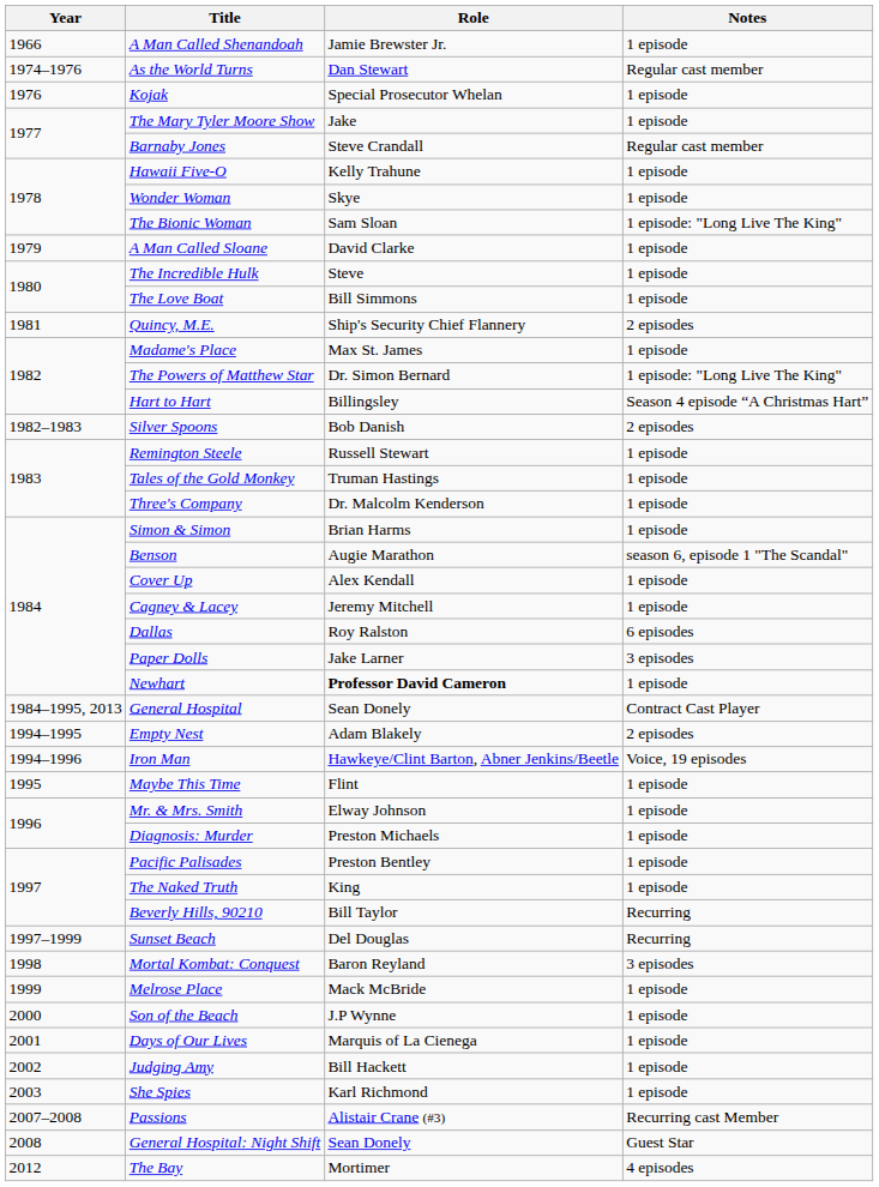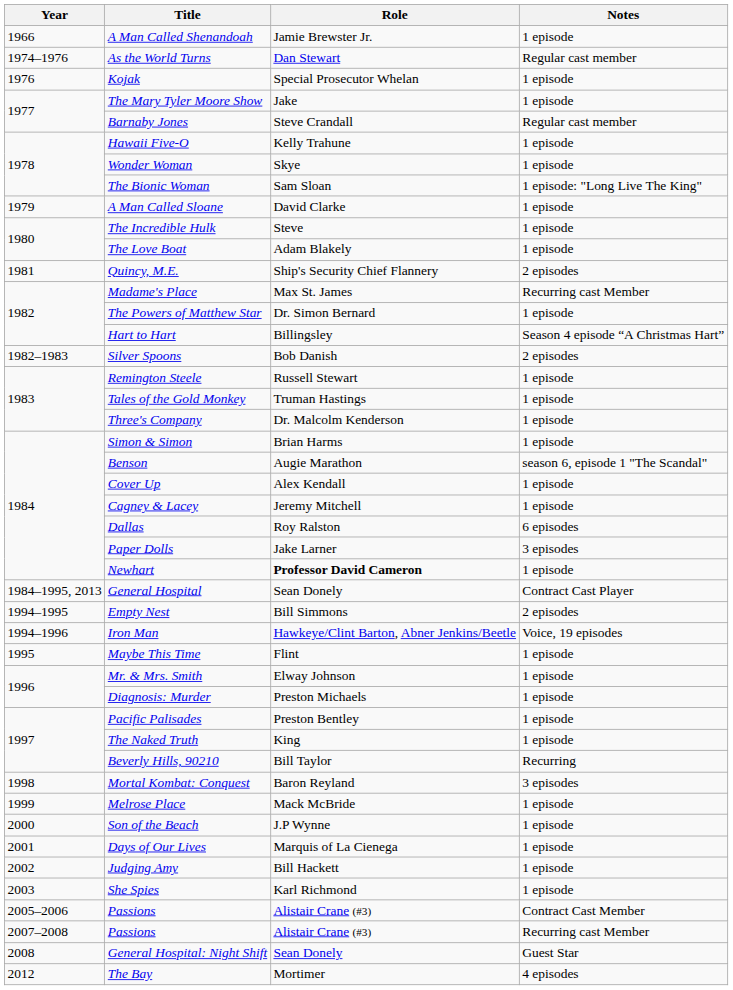 <table class="wikitable">
 <tr>
 <th>Year</th>
 <th>Title</th>
 <th>Role</th>
 <th>Notes</th>
 </tr>
 <tr>
 <td>1966</td>
 <td><em><a href='#'>A Man Called Shenandoah</a></em></td>
 <td>Jamie Brewster Jr.</td>
 <td>1 episode</td>
 </tr>
 <tr>
 <td>1974–1976</td>
 <td><em><a href='#'>As the World Turns</a></em></td>
 <td><a href='#'>Dan Stewart</a></td>
 <td>Regular cast member</td>
 </tr>
 <tr>
 <td>1976</td>
 <td><em><a href='#'>Kojak</a></em></td>
 <td>Special Prosecutor Whelan</td>
 <td>1 episode</td>
 </tr>
 <tr>
 <td rowspan=2>1977</td>
 <td><em><a href='#'>The Mary Tyler Moore Show</a></em></td>
 <td>Jake</td>
 <td>1 episode</td>
 </tr>
 <tr>
 <td><em><a href='#'>Barnaby Jones</a></em></td>
 <td>Steve Crandall</td>
 <td>Regular cast member</td>
 </tr>
 <tr>
 <td rowspan=3>1978</td>
 <td><em><a href='#'>Hawaii Five-O</a></em></td>
 <td>Kelly Trahune</td>
 <td>1 episode</td>
 </tr>
 <tr>
 <td><em><a href='#'>Wonder Woman</a></em></td>
 <td>Skye</td>
 <td>1 episode</td>
 </tr>
 <tr>
 <td><em><a href='#'>The Bionic Woman</a></em></td>
 <td>Sam Sloan</td>
 <td>1 episode: "Long Live The King"</td>
 </tr>
 <tr>
 <td>1979</td>
 <td><em><a href='#'>A Man Called Sloane</a></em></td>
 <td>David Clarke</td>
 <td>1 episode</td>
 </tr>
 <tr>
 <td rowspan=2>1980</td>
 <td><em><a href='#'>The Incredible Hulk</a></em></td>
 <td>Steve</td>
 <td>1 episode</td>
 </tr>
 <tr>
 <td><em><a href='#'>The Love Boat</a></em></td>
-<td>Bill Simmons</td>
+<td>Adam Blakely</td>
 <td>1 episode</td>
 </tr>
 <tr>
 <td>1981</td>
 <td><em><a href='#'>Quincy, M.E.</a></em></td>
 <td>Ship's Security Chief Flannery</td>
 <td>2 episodes</td>
 </tr>
 <tr>
 <td rowspan=3>1982</td>
 <td><em><a href='#'>Madame's Place</a></em></td>
 <td>Max St. James</td>
-<td>1 episode</td>
+<td>Recurring cast Member</td>
 </tr>
 <tr>
 <td><em><a href='#'>The Powers of Matthew Star</a></em></td>
 <td>Dr. Simon Bernard</td>
-<td>1 episode: "Long Live The King"</td>
+<td>1 episode</td>
 </tr>
 <tr>
 <td><em><a href='#'>Hart to Hart</a></em></td>
 <td>Billingsley</td>
 <td>Season 4 episode “A Christmas Hart”</td>
 </tr>
 <tr>
 <td>1982–1983</td>
 <td><em><a href='#'>Silver Spoons</a></em></td>
 <td>Bob Danish</td>
 <td>2 episodes</td>
 </tr>
 <tr>
 <td rowspan=3>1983</td>
 <td><em><a href='#'>Remington Steele</a></em></td>
 <td>Russell Stewart</td>
 <td>1 episode</td>
 </tr>
 <tr>
 <td><em><a href='#'>Tales of the Gold Monkey</a></em></td>
 <td>Truman Hastings</td>
 <td>1 episode</td>
 </tr>
 <tr>
 <td><em><a href='#'>Three's Company</a></em></td>
 <td>Dr. Malcolm Kenderson</td>
 <td>1 episode</td>
 </tr>
 <tr>
 <td rowspan=7>1984</td>
 <td><em><a href='#'>Simon & Simon</a></em></td>
 <td>Brian Harms</td>
 <td>1 episode</td>
 </tr>
 <tr>
 <td><em><a href='#'>Benson</a></em></td>
 <td>Augie Marathon</td>
 <td>season 6, episode 1 "The Scandal"</td>
 </tr>
 <tr>
 <td><em><a href='#'>Cover Up</a></em></td>
 <td>Alex Kendall</td>
 <td>1 episode</td>
 </tr>
 <tr>
 <td><em><a href='#'>Cagney & Lacey</a></em></td>
 <td>Jeremy Mitchell</td>
 <td>1 episode</td>
 </tr>
 <tr>
 <td><em><a href='#'>Dallas</a></em></td>
 <td>Roy Ralston</td>
 <td>6 episodes</td>
 </tr>
 <tr>
 <td><em><a href='#'>Paper Dolls</a></em></td>
 <td>Jake Larner</td>
 <td>3 episodes</td>
 </tr>
 <tr>
 <td><em><a href='#'>Newhart</a></em></td>
 <td><strong>Professor David Cameron</strong></td>
 <td>1 episode</td>
 </tr>
 <tr>
 <td>1984–1995, 2013</td>
 <td><em><a href='#'>General Hospital</a></em></td>
 <td>Sean Donely</td>
 <td>Contract Cast Player</td>
 </tr>
 <tr>
 <td>1994–1995</td>
 <td><em><a href='#'>Empty Nest</a></em></td>
-<td>Adam Blakely</td>
+<td>Bill Simmons</td>
 <td>2 episodes</td>
 </tr>
 <tr>
 <td>1994–1996</td>
 <td><em><a href='#'>Iron Man</a></em></td>
 <td><a href='#'>Hawkeye/Clint Barton</a>, <a href='#'>Abner Jenkins/Beetle</a></td>
 <td>Voice, 19 episodes</td>
 </tr>
 <tr>
 <td>1995</td>
 <td><em><a href='#'>Maybe This Time</a></em></td>
 <td>Flint</td>
 <td>1 episode</td>
 </tr>
 <tr>
 <td rowspan=2>1996</td>
 <td><em><a href='#'>Mr. & Mrs. Smith</a></em></td>
 <td>Elway Johnson</td>
 <td>1 episode</td>
 </tr>
 <tr>
 <td><em><a href='#'>Diagnosis: Murder</a></em></td>
 <td>Preston Michaels</td>
 <td>1 episode</td>
 </tr>
 <tr>
 <td rowspan=3>1997</td>
 <td><em><a href='#'>Pacific Palisades</a></em></td>
 <td>Preston Bentley</td>
 <td>1 episode</td>
 </tr>
 <tr>
 <td><em><a href='#'>The Naked Truth</a></em></td>
 <td>King</td>
 <td>1 episode</td>
 </tr>
 <tr>
 <td><em><a href='#'>Beverly Hills, 90210</a></em></td>
 <td>Bill Taylor</td>
 <td>Recurring</td>
 </tr>
 <tr>
-<td>1997–1999</td>
-<td><em><a href='#'>Sunset Beach</a></em></td>
-<td>Del Douglas</td>
-<td>Recurring</td>
-</tr>
-<tr>
 <td>1998</td>
 <td><em><a href='#'>Mortal Kombat: Conquest</a></em></td>
 <td>Baron Reyland</td>
 <td>3 episodes</td>
 </tr>
 <tr>
 <td>1999</td>
 <td><em><a href='#'>Melrose Place</a></em></td>
 <td>Mack McBride</td>
 <td>1 episode</td>
 </tr>
 <tr>
 <td>2000</td>
 <td><em><a href='#'>Son of the Beach</a></em></td>
 <td>J.P Wynne</td>
 <td>1 episode</td>
 </tr>
 <tr>
 <td>2001</td>
 <td><em><a href='#'>Days of Our Lives</a></em></td>
 <td>Marquis of La Cienega</td>
 <td>1 episode</td>
 </tr>
 <tr>
 <td>2002</td>
 <td><em><a href='#'>Judging Amy</a></em></td>
 <td>Bill Hackett</td>
 <td>1 episode</td>
 </tr>
 <tr>
 <td>2003</td>
 <td><em><a href='#'>She Spies</a></em></td>
 <td>Karl Richmond</td>
 <td>1 episode</td>
 </tr>
 <tr>
+<td>2005–2006</td>
+<td><em><a href='#'>Passions</a></em></td>
+<td><a href='#'>Alistair Crane</a> <small>(#3)</small></td>
+<td>Contract Cast Member</td>
+</tr>
+<tr>
 <td>2007–2008</td>
 <td><em><a href='#'>Passions</a></em></td>
 <td><a href='#'>Alistair Crane</a> <small>(#3)</small></td>
 <td>Recurring cast Member</td>
 </tr>
 <tr>
 <td>2008</td>
 <td><em><a href='#'>General Hospital: Night Shift</a></em></td>
 <td><a href='#'>Sean Donely</a></td>
 <td>Guest Star</td>
 </tr>
 <tr>
 <td>2012</td>
 <td><em><a href='#'>The Bay</a></em></td>
 <td>Mortimer</td>
 <td>4 episodes</td>
 </tr>
 </table>
